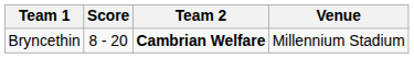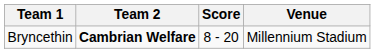 <table class="wikitable" style="text-align: center">
 <tr>
 <th>Team 1</th>
+<th>Team 2</th>
 <th>Score</th>
-<th>Team 2</th>
 <th>Venue</th>
 </tr>
 <tr>
 <td>Bryncethin</td>
+<td><strong>Cambrian Welfare</strong></td>
 <td>8 - 20</td>
-<td><strong>Cambrian Welfare</strong></td>
 <td>Millennium Stadium</td>
 </tr>
 </table>
